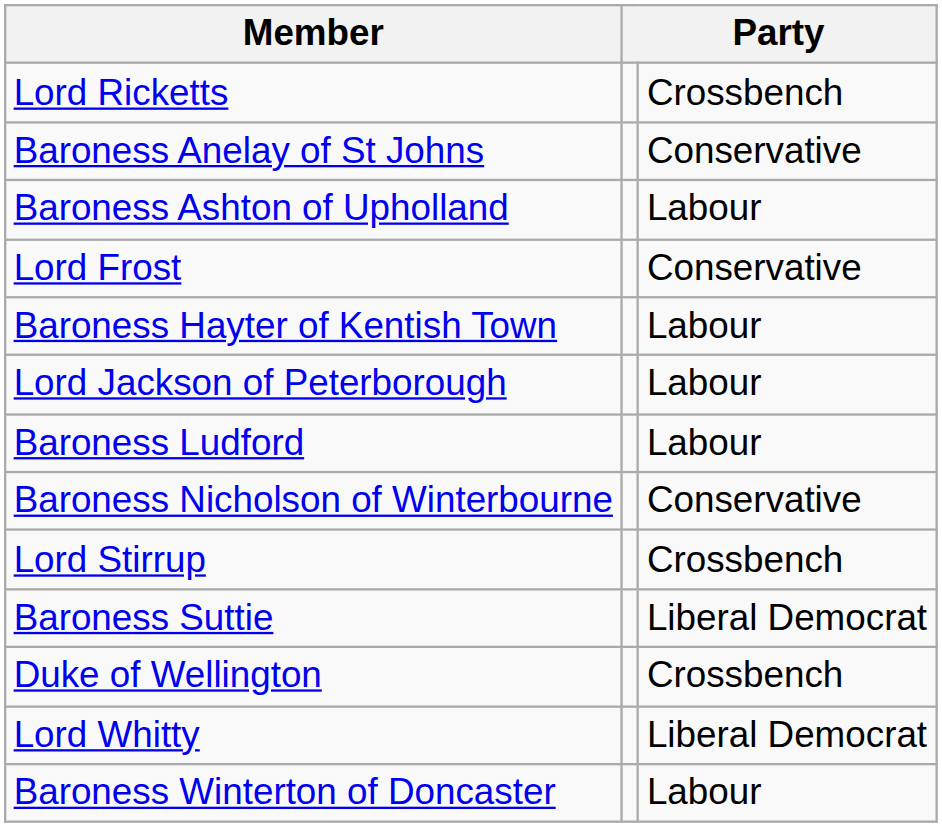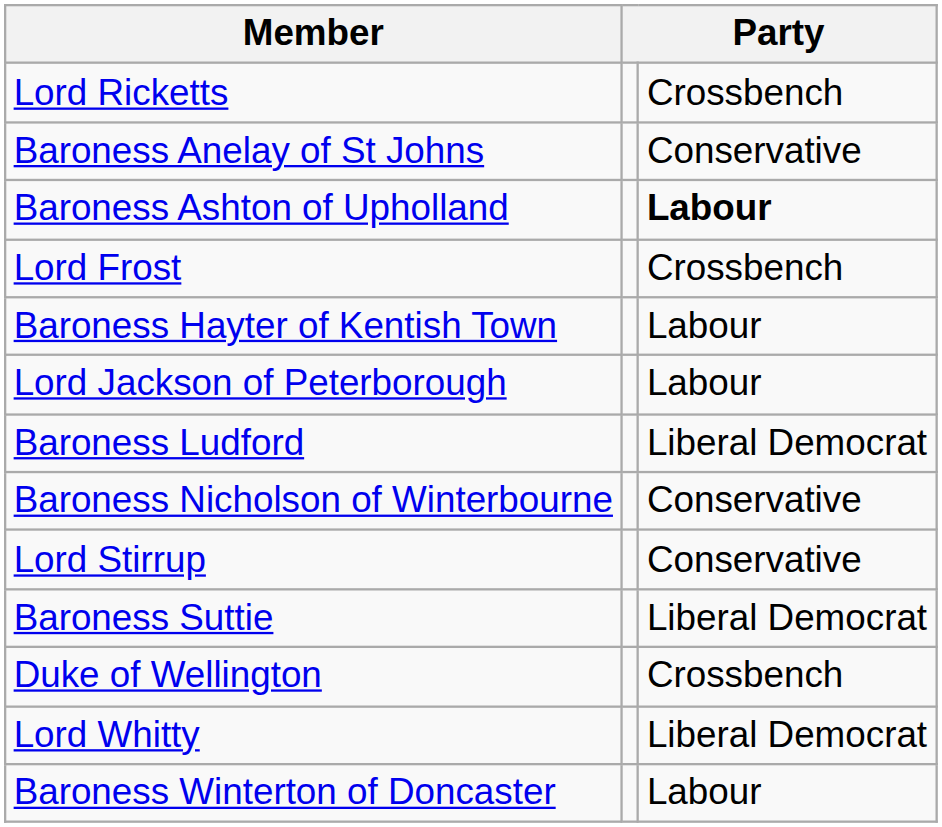 <table class = wikitable>
 <tr>
 <th>Member</th>
 <th colspan=2>Party</th>
 </tr>
 <tr>
 <td><a href='#'>Lord Ricketts</a></td>
 <td></td>
 <td>Crossbench</td>
 </tr>
 <tr>
 <td><a href='#'>Baroness Anelay of St Johns</a></td>
 <td></td>
 <td>Conservative</td>
 </tr>
 <tr>
 <td><a href='#'>Baroness Ashton of Upholland</a></td>
 <td></td>
-<td>Labour</td>
+<td><strong>Labour</strong></td>
 </tr>
 <tr>
 <td><a href='#'>Lord Frost</a></td>
 <td></td>
-<td>Conservative</td>
+<td>Crossbench</td>
 </tr>
 <tr>
 <td><a href='#'>Baroness Hayter of Kentish Town</a></td>
 <td></td>
 <td>Labour</td>
 </tr>
 <tr>
 <td><a href='#'>Lord Jackson of Peterborough</a></td>
 <td></td>
 <td>Labour</td>
 </tr>
 <tr>
 <td><a href='#'>Baroness Ludford</a></td>
 <td></td>
-<td>Labour</td>
+<td>Liberal Democrat</td>
 </tr>
 <tr>
 <td><a href='#'>Baroness Nicholson of Winterbourne</a></td>
 <td></td>
 <td>Conservative</td>
 </tr>
 <tr>
 <td><a href='#'>Lord Stirrup</a></td>
 <td></td>
-<td>Crossbench</td>
+<td>Conservative</td>
 </tr>
 <tr>
 <td><a href='#'>Baroness Suttie</a></td>
 <td></td>
 <td>Liberal Democrat</td>
 </tr>
 <tr>
 <td><a href='#'>Duke of Wellington</a></td>
 <td></td>
 <td>Crossbench</td>
 </tr>
 <tr>
 <td><a href='#'>Lord Whitty</a></td>
 <td></td>
 <td>Liberal Democrat</td>
 </tr>
 <tr>
 <td><a href='#'>Baroness Winterton of Doncaster</a></td>
 <td></td>
 <td>Labour</td>
 </tr>
 </table>
